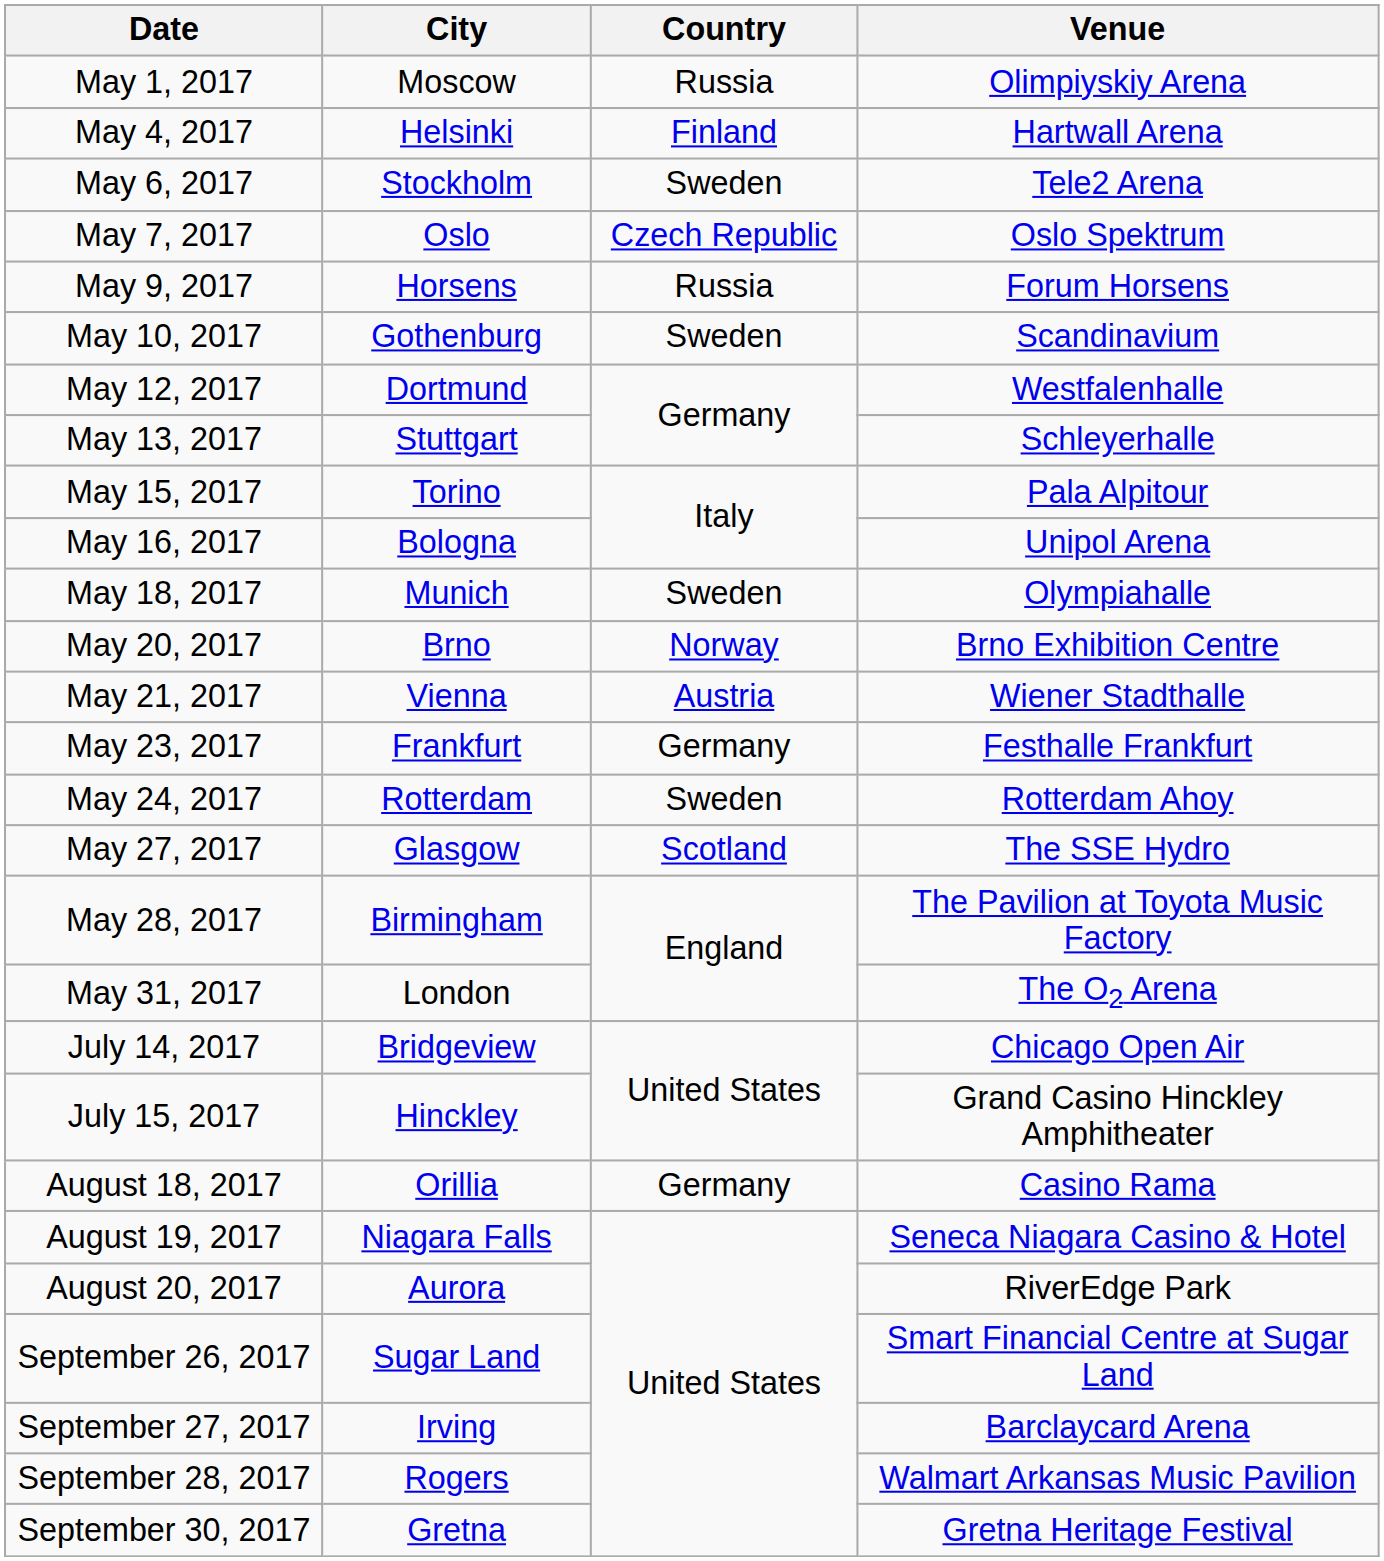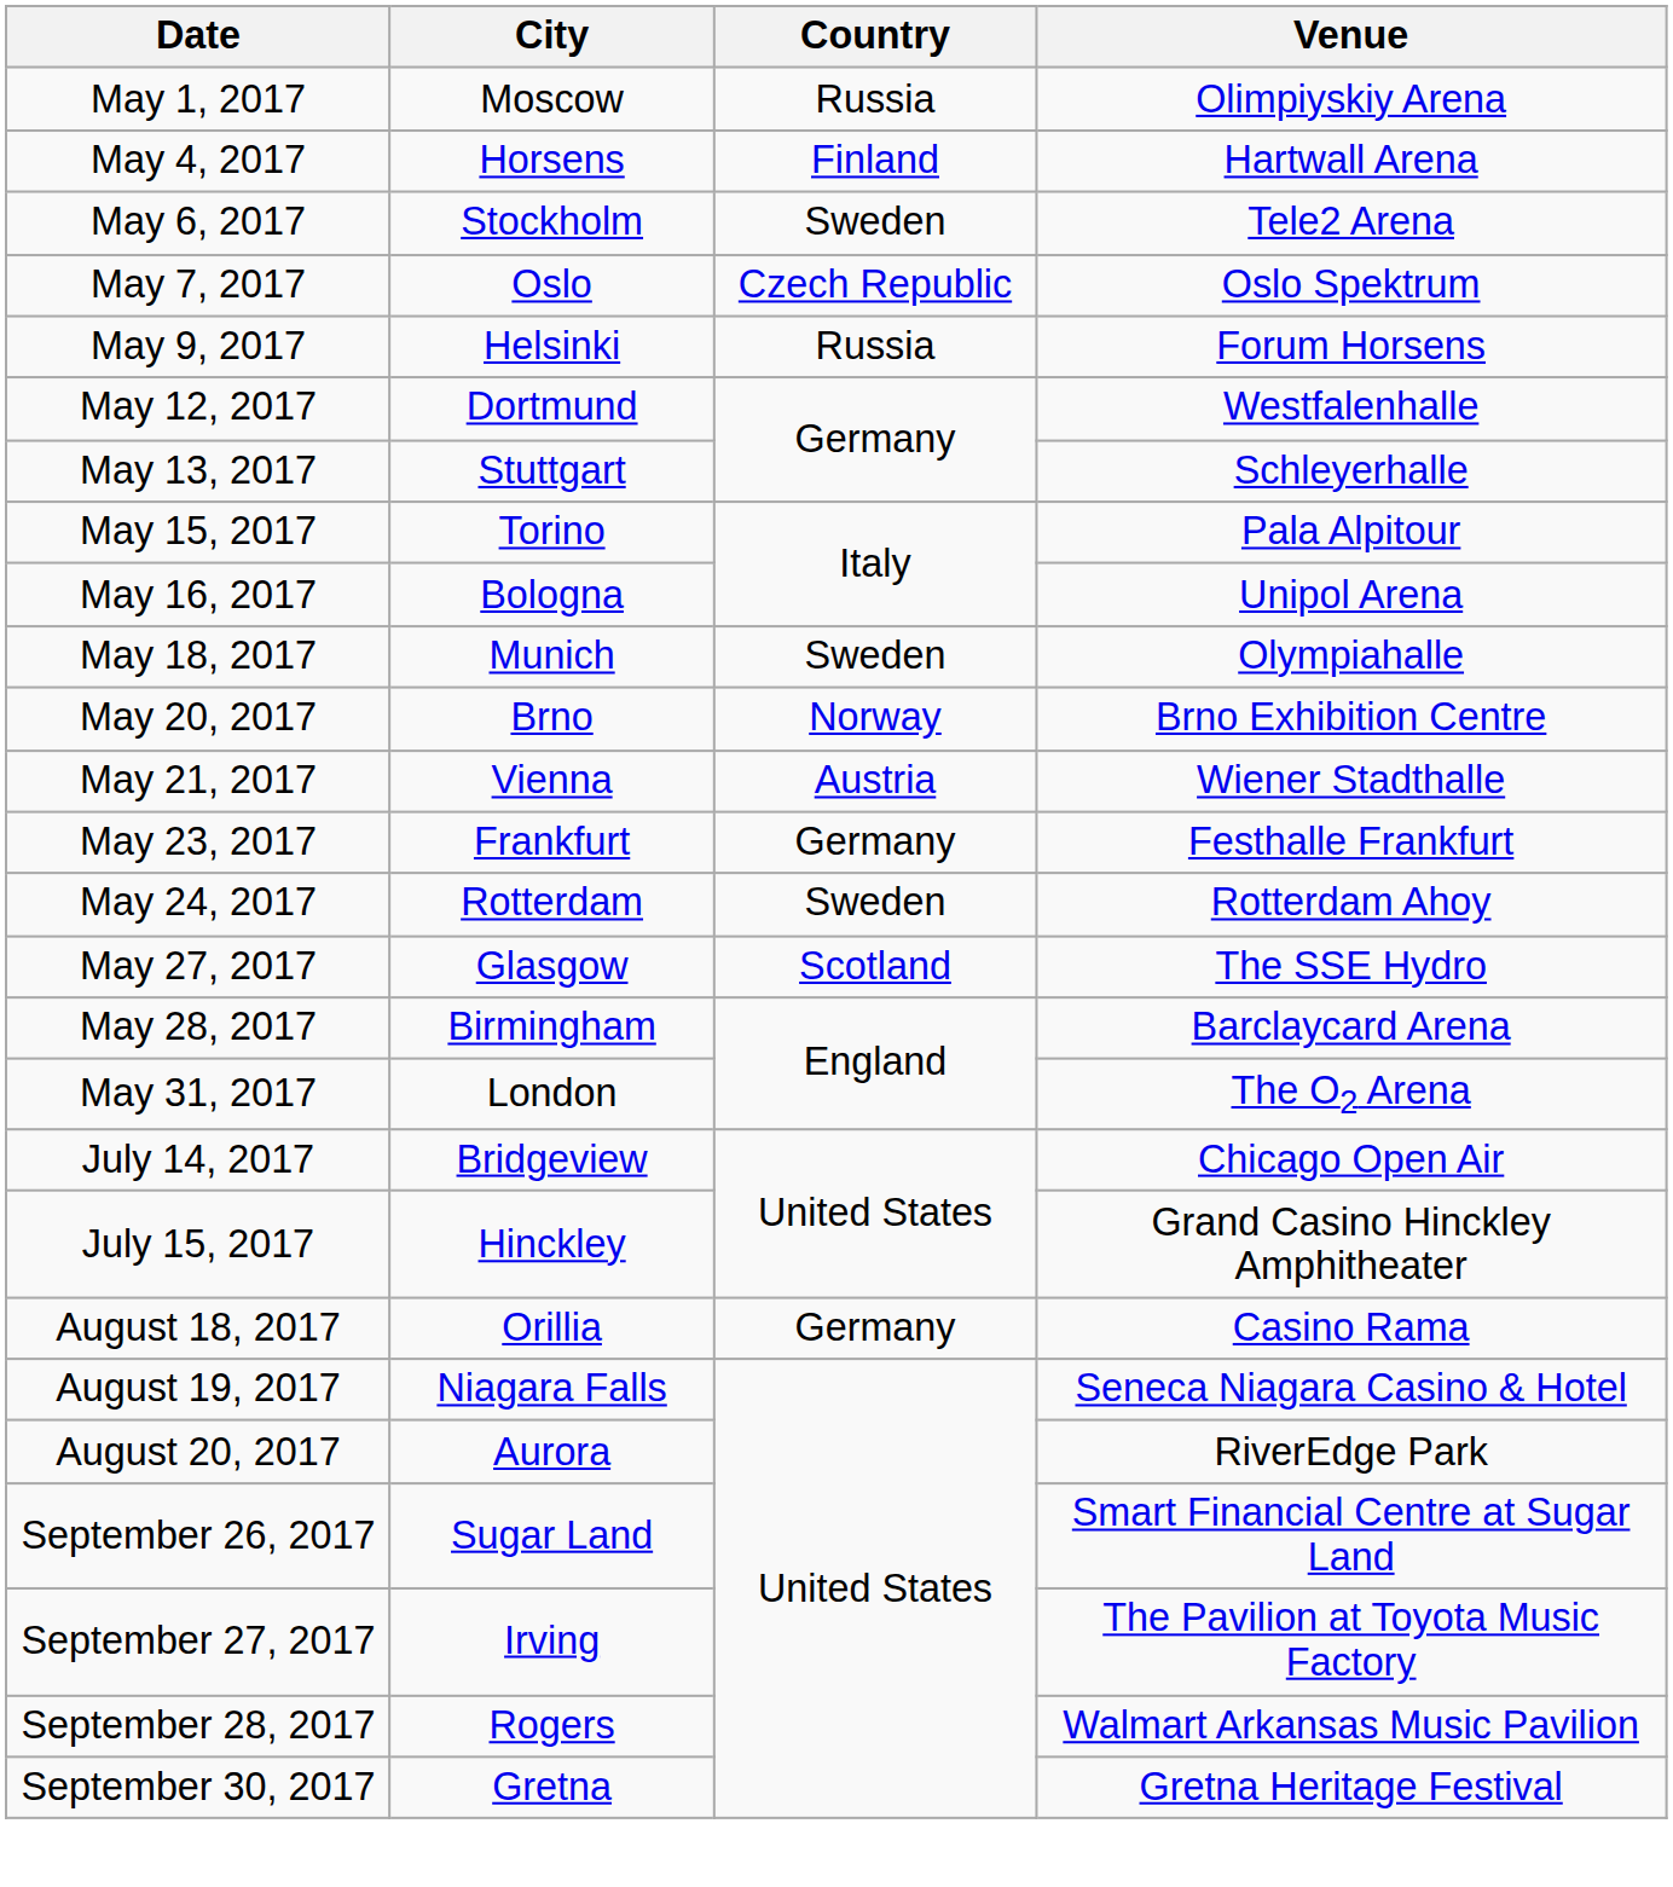 <table class="wikitable plainrowheaders" style="text-align:center;">
 <tr>
 <th width="150">Date</th>
 <th width="125">City</th>
 <th width="125">Country</th>
 <th width="250">Venue</th>
 </tr>
 <tr>
 <td>May 1, 2017</td>
 <td>Moscow</td>
 <td>Russia</td>
 <td><a href='#'>Olimpiyskiy Arena</a></td>
 </tr>
 <tr>
 <td>May 4, 2017</td>
-<td><a href='#'>Helsinki</a></td>
+<td><a href='#'>Horsens</a></td>
 <td><a href='#'>Finland</a></td>
 <td><a href='#'>Hartwall Arena</a></td>
 </tr>
 <tr>
 <td>May 6, 2017</td>
 <td><a href='#'>Stockholm</a></td>
 <td>Sweden</td>
 <td><a href='#'>Tele2 Arena</a></td>
 </tr>
 <tr>
 <td>May 7, 2017</td>
 <td><a href='#'>Oslo</a></td>
 <td><a href='#'>Czech Republic</a></td>
 <td><a href='#'>Oslo Spektrum</a></td>
 </tr>
 <tr>
 <td>May 9, 2017</td>
-<td><a href='#'>Horsens</a></td>
+<td><a href='#'>Helsinki</a></td>
 <td>Russia</td>
 <td><a href='#'>Forum Horsens</a></td>
-</tr>
-<tr>
-<td>May 10, 2017</td>
-<td><a href='#'>Gothenburg</a></td>
-<td>Sweden</td>
-<td><a href='#'>Scandinavium</a></td>
 </tr>
 <tr>
 <td>May 12, 2017</td>
 <td><a href='#'>Dortmund</a></td>
 <td rowspan="2">Germany</td>
 <td><a href='#'>Westfalenhalle</a></td>
 </tr>
 <tr>
 <td>May 13, 2017</td>
 <td><a href='#'>Stuttgart</a></td>
 <td><a href='#'>Schleyerhalle</a></td>
 </tr>
 <tr>
 <td>May 15, 2017</td>
 <td><a href='#'>Torino</a></td>
 <td rowspan="2">Italy</td>
 <td><a href='#'>Pala Alpitour</a></td>
 </tr>
 <tr>
 <td>May 16, 2017</td>
 <td><a href='#'>Bologna</a></td>
 <td><a href='#'>Unipol Arena</a></td>
 </tr>
 <tr>
 <td>May 18, 2017</td>
 <td><a href='#'>Munich</a></td>
 <td>Sweden</td>
 <td><a href='#'>Olympiahalle</a></td>
 </tr>
 <tr>
 <td>May 20, 2017</td>
 <td><a href='#'>Brno</a></td>
 <td><a href='#'>Norway</a></td>
 <td><a href='#'>Brno Exhibition Centre</a></td>
 </tr>
 <tr>
 <td>May 21, 2017</td>
 <td><a href='#'>Vienna</a></td>
 <td><a href='#'>Austria</a></td>
 <td><a href='#'>Wiener Stadthalle</a></td>
 </tr>
 <tr>
 <td>May 23, 2017</td>
 <td><a href='#'>Frankfurt</a></td>
 <td>Germany</td>
 <td><a href='#'>Festhalle Frankfurt</a></td>
 </tr>
 <tr>
 <td>May 24, 2017</td>
 <td><a href='#'>Rotterdam</a></td>
 <td>Sweden</td>
 <td><a href='#'>Rotterdam Ahoy</a></td>
 </tr>
 <tr>
 <td>May 27, 2017</td>
 <td><a href='#'>Glasgow</a></td>
 <td><a href='#'>Scotland</a></td>
 <td><a href='#'>The SSE Hydro</a></td>
 </tr>
 <tr>
 <td>May 28, 2017</td>
 <td><a href='#'>Birmingham</a></td>
 <td rowspan="2">England</td>
-<td><a href='#'>The Pavilion at Toyota Music Factory</a></td>
+<td><a href='#'>Barclaycard Arena</a></td>
 </tr>
 <tr>
 <td>May 31, 2017</td>
 <td>London</td>
 <td><a href='#'>The O<sub>2</sub> Arena</a></td>
 </tr>
 <tr>
 <td>July 14, 2017</td>
 <td><a href='#'>Bridgeview</a></td>
 <td rowspan="2">United States</td>
 <td><a href='#'>Chicago Open Air</a></td>
 </tr>
 <tr>
 <td>July 15, 2017</td>
 <td><a href='#'>Hinckley</a></td>
 <td>Grand Casino Hinckley Amphitheater</td>
 </tr>
 <tr>
 <td>August 18, 2017</td>
 <td><a href='#'>Orillia</a></td>
 <td>Germany</td>
 <td><a href='#'>Casino Rama</a></td>
 </tr>
 <tr>
 <td>August 19, 2017</td>
 <td><a href='#'>Niagara Falls</a></td>
 <td rowspan="6">United States</td>
 <td><a href='#'>Seneca Niagara Casino & Hotel</a></td>
 </tr>
 <tr>
 <td>August 20, 2017</td>
 <td><a href='#'>Aurora</a></td>
 <td>RiverEdge Park</td>
 </tr>
 <tr>
 <td>September 26, 2017</td>
 <td><a href='#'>Sugar Land</a></td>
 <td><a href='#'>Smart Financial Centre at Sugar Land</a></td>
 </tr>
 <tr>
 <td>September 27, 2017</td>
 <td><a href='#'>Irving</a></td>
-<td><a href='#'>Barclaycard Arena</a></td>
+<td><a href='#'>The Pavilion at Toyota Music Factory</a></td>
 </tr>
 <tr>
 <td>September 28, 2017</td>
 <td><a href='#'>Rogers</a></td>
 <td><a href='#'>Walmart Arkansas Music Pavilion</a></td>
 </tr>
 <tr>
 <td>September 30, 2017</td>
 <td><a href='#'>Gretna</a></td>
 <td><a href='#'>Gretna Heritage Festival</a></td>
 </tr>
 </table>
